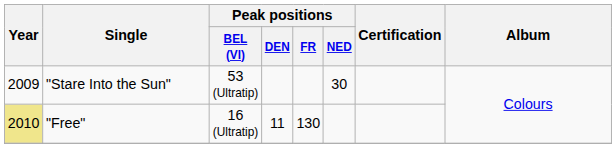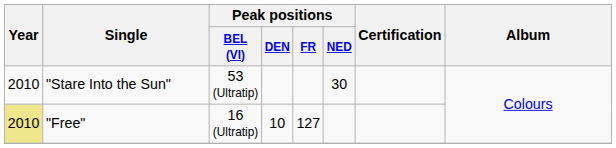 <table class="wikitable">
 <tr>
 <th align="center" rowspan="2">Year</th>
 <th align="center" rowspan="2" width="180">Single</th>
 <th align="center" colspan="4">Peak positions</th>
 <th align="center" rowspan="2" width="70">Certification</th>
 <th align="center" rowspan="2" width="180">Album</th>
 </tr>
 <tr>
 <th width="20"><small><a href='#'>BEL <br>(Vl)</a></small><br></th>
 <th width="20"><small><a href='#'>DEN</a></small><br></th>
 <th width="20"><small><a href='#'>FR</a></small><br></th>
 <th width="20"><small><a href='#'>NED</a></small><br></th>
 </tr>
 <tr>
-<td align="center" rowspan="1">2009</td>
+<td align="center" rowspan="1">2010</td>
 <td>"Stare Into the Sun"</td>
 <td align="center">53 <br><small>(Ultratip)</small></td>
 <td align="center"></td>
 <td align="center"></td>
 <td align="center">30</td>
 <td align="center"></td>
 <td align="center" rowspan="2"><a href='#'>Colours</a></td>
 </tr>
 <tr>
 <td align="center" rowspan="1" style="background: khaki;">2010</td>
 <td>"Free"</td>
 <td align="center">16 <br><small>(Ultratip)</small></td>
-<td align="center">11</td>
-<td align="center">130</td>
+<td align="center">10</td>
+<td align="center">127</td>
 <td align="center"></td>
 <td align="center"></td>
 </tr>
 <tr>
 </tr>
 </table>
